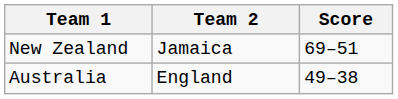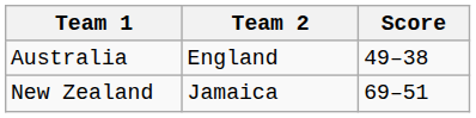 <table class="wikitable" style="font-size: 100%">
 <tr>
 <th width=100>Team 1</th>
 <th width=100>Team 2</th>
 <th width=60>Score</th>
 </tr>
 <tr>
+<td>Australia</td>
+<td>England</td>
+<td>49–38</td>
+</tr>
+<tr>
 <td>New Zealand</td>
 <td>Jamaica</td>
 <td>69–51</td>
 </tr>
-<tr>
-<td>Australia</td>
-<td>England</td>
-<td>49–38</td>
-</tr>
 </table>
